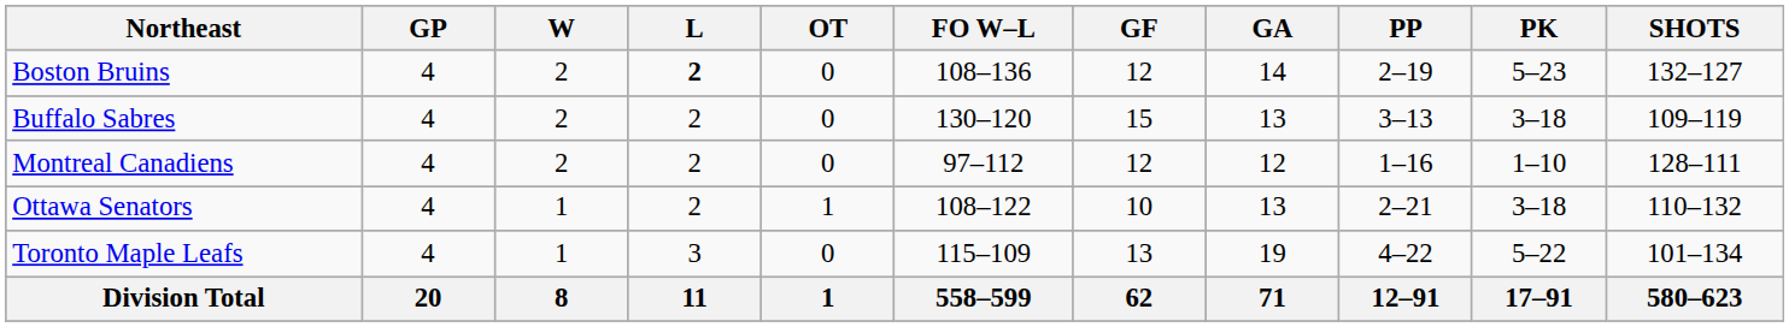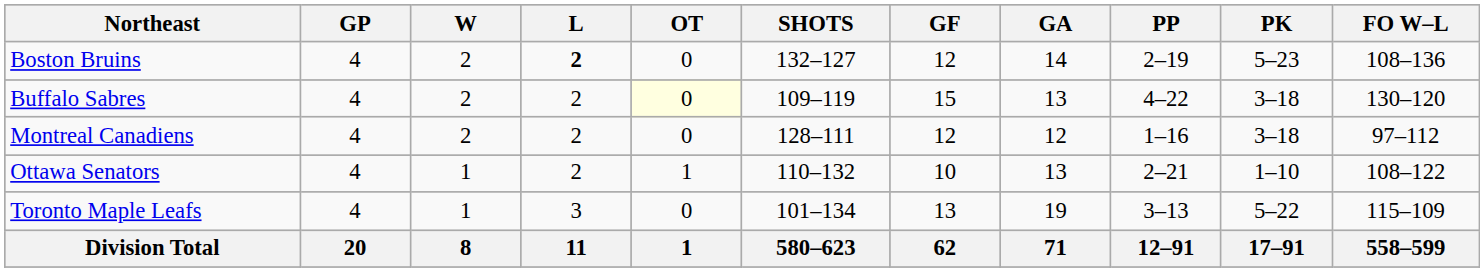 <table class="wikitable" style="text-align:center; width:65em; font-size:85%;">
 <tr>
 <th width="20%">Northeast</th>
 <th width="7.5%">GP</th>
 <th width="7.5%">W</th>
 <th width="7.5%">L</th>
 <th width="7.5%">OT</th>
-<th width="10%">FO W–L</th>
+<th width="10%">SHOTS</th>
 <th width="7.5%">GF</th>
 <th width="7.5%">GA</th>
 <th width="7.5%">PP</th>
 <th width="7.5%">PK</th>
-<th width="10%">SHOTS</th>
+<th width="10%">FO W–L</th>
 </tr>
 <tr>
 <td align=left><a href='#'>Boston Bruins</a></td>
 <td>4</td>
 <td>2</td>
 <td><strong>2</strong></td>
 <td>0</td>
-<td>108–136</td>
+<td>132–127</td>
 <td>12</td>
 <td>14</td>
 <td>2–19</td>
 <td>5–23</td>
-<td>132–127</td>
+<td>108–136</td>
 </tr>
 <tr>
 <td align=left><a href='#'>Buffalo Sabres</a></td>
 <td>4</td>
 <td>2</td>
 <td>2</td>
-<td>0</td>
-<td>130–120</td>
+<td style="background: lightyellow;">0</td>
+<td>109–119</td>
 <td>15</td>
 <td>13</td>
-<td>3–13</td>
+<td>4–22</td>
 <td>3–18</td>
-<td>109–119</td>
+<td>130–120</td>
 </tr>
 <tr>
 <td align=left><a href='#'>Montreal Canadiens</a></td>
 <td>4</td>
 <td>2</td>
 <td>2</td>
 <td>0</td>
-<td>97–112</td>
+<td>128–111</td>
 <td>12</td>
 <td>12</td>
 <td>1–16</td>
-<td>1–10</td>
-<td>128–111</td>
+<td>3–18</td>
+<td>97–112</td>
 </tr>
 <tr>
 <td align=left><a href='#'>Ottawa Senators</a></td>
 <td>4</td>
 <td>1</td>
 <td>2</td>
 <td>1</td>
-<td>108–122</td>
+<td>110–132</td>
 <td>10</td>
 <td>13</td>
 <td>2–21</td>
-<td>3–18</td>
-<td>110–132</td>
+<td>1–10</td>
+<td>108–122</td>
 </tr>
 <tr>
 <td align=left><a href='#'>Toronto Maple Leafs</a></td>
 <td>4</td>
 <td>1</td>
 <td>3</td>
 <td>0</td>
-<td>115–109</td>
+<td>101–134</td>
 <td>13</td>
 <td>19</td>
-<td>4–22</td>
+<td>3–13</td>
 <td>5–22</td>
-<td>101–134</td>
+<td>115–109</td>
 </tr>
 <tr>
 <th>Division Total</th>
 <th>20</th>
 <th>8</th>
 <th>11</th>
 <th>1</th>
-<th>558–599</th>
+<th>580–623</th>
 <th>62</th>
 <th>71</th>
 <th>12–91</th>
 <th>17–91</th>
-<th>580–623</th>
+<th>558–599</th>
 </tr>
 </table>
